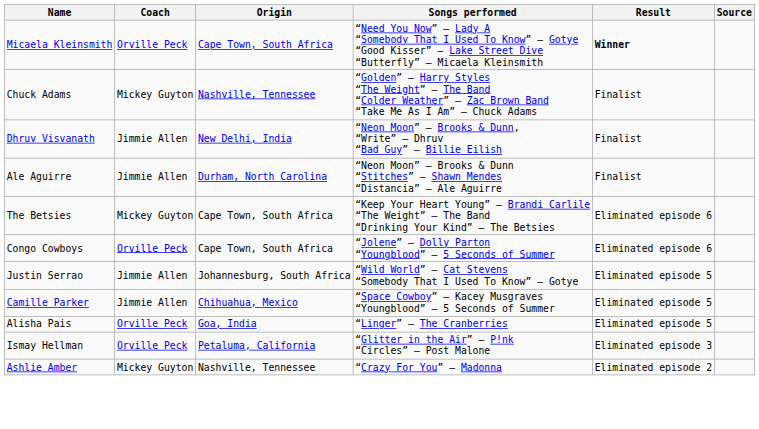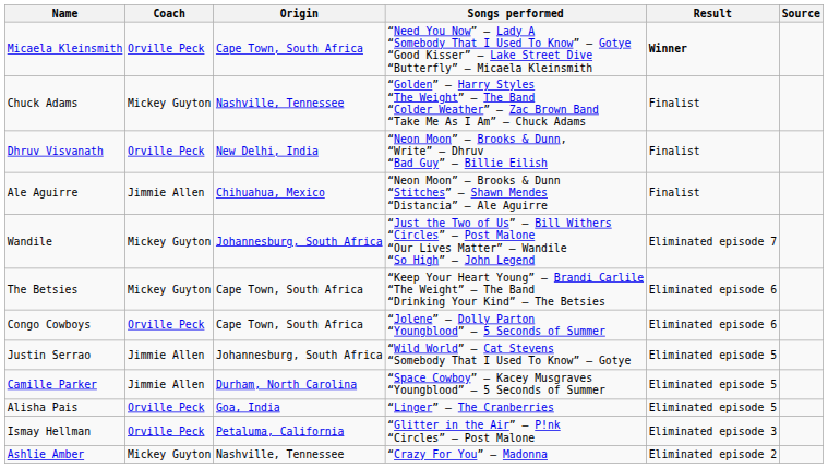 <table class="wikitable">
 <tr>
 <th>Name</th>
 <th>Coach</th>
 <th>Origin</th>
 <th>Songs performed</th>
 <th>Result</th>
 <th>Source</th>
 </tr>
 <tr>
 <td><a href='#'>Micaela Kleinsmith</a></td>
 <td><a href='#'>Orville Peck</a></td>
 <td><a href='#'>Cape Town, South Africa</a></td>
 <td>“<a href='#'>Need You Now</a>” – <a href='#'>Lady A</a> <br>“<a href='#'>Somebody That I Used To Know</a>” – <a href='#'>Gotye</a><br>“Good Kisser” – <a href='#'>Lake Street Dive</a><br>“Butterfly” – Micaela Kleinsmith</td>
 <td><strong>Winner</strong></td>
 <td></td>
 </tr>
 <tr>
 <td>Chuck Adams</td>
 <td>Mickey Guyton</td>
 <td><a href='#'>Nashville, Tennessee</a></td>
 <td>“<a href='#'>Golden</a>” – <a href='#'>Harry Styles</a> <br>“<a href='#'>The Weight</a>” – <a href='#'>The Band</a> <br>“<a href='#'>Colder Weather</a>” – <a href='#'>Zac Brown Band</a><br>“Take Me As I Am” – Chuck Adams</td>
 <td>Finalist</td>
 <td></td>
 </tr>
 <tr>
 <td><a href='#'>Dhruv Visvanath</a></td>
-<td>Jimmie Allen</td>
+<td><a href='#'>Orville Peck</a></td>
 <td><a href='#'>New Delhi, India</a></td>
 <td>“<a href='#'>Neon Moon</a>” – <a href='#'>Brooks & Dunn</a>,<br>“Write” – Dhruv<br>“<a href='#'>Bad Guy</a>” – <a href='#'>Billie Eilish</a></td>
 <td>Finalist</td>
 <td></td>
 </tr>
 <tr>
 <td>Ale Aguirre</td>
 <td>Jimmie Allen</td>
-<td><a href='#'>Durham, North Carolina</a></td>
+<td><a href='#'>Chihuahua, Mexico</a></td>
 <td>“Neon Moon” – Brooks & Dunn<br> “<a href='#'>Stitches</a>” – <a href='#'>Shawn Mendes</a> <br>“Distancia” – Ale Aguirre</td>
 <td>Finalist</td>
+<td></td>
+</tr>
+<tr>
+<td>Wandile</td>
+<td>Mickey Guyton</td>
+<td><a href='#'>Johannesburg, South Africa</a></td>
+<td>“<a href='#'>Just the Two of Us</a>” – <a href='#'>Bill Withers</a><br>“<a href='#'>Circles</a>” – <a href='#'>Post Malone</a> <br>“Our Lives Matter” – Wandile <br>“<a href='#'>So High</a>” – <a href='#'>John Legend</a></td>
+<td>Eliminated episode 7</td>
 <td></td>
 </tr>
 <tr>
 <td>The Betsies</td>
 <td>Mickey Guyton</td>
 <td>Cape Town, South Africa</td>
 <td>“Keep Your Heart Young” – <a href='#'>Brandi Carlile</a><br>“The Weight” – The Band<br>“Drinking Your Kind” – The Betsies</td>
 <td>Eliminated episode 6</td>
 <td></td>
 </tr>
 <tr>
 <td>Congo Cowboys</td>
 <td><a href='#'>Orville Peck</a></td>
 <td>Cape Town, South Africa</td>
 <td>“<a href='#'>Jolene</a>” – <a href='#'>Dolly Parton</a><br>“<a href='#'>Youngblood</a>” – <a href='#'>5 Seconds of Summer</a></td>
 <td>Eliminated episode 6</td>
 <td></td>
 </tr>
 <tr>
 <td>Justin Serrao</td>
 <td>Jimmie Allen</td>
 <td>Johannesburg, South Africa</td>
 <td>“<a href='#'>Wild World</a>” – <a href='#'>Cat Stevens</a><br>“Somebody That I Used To Know” – Gotye</td>
 <td>Eliminated episode 5</td>
 <td></td>
 </tr>
 <tr>
 <td><a href='#'>Camille Parker</a></td>
 <td>Jimmie Allen</td>
-<td><a href='#'>Chihuahua, Mexico</a></td>
+<td><a href='#'>Durham, North Carolina</a></td>
 <td>“<a href='#'>Space Cowboy</a>” – Kacey Musgraves<br>“Youngblood” – 5 Seconds of Summer</td>
 <td>Eliminated episode 5</td>
 <td></td>
 </tr>
 <tr>
 <td>Alisha Pais</td>
 <td><a href='#'>Orville Peck</a></td>
 <td><a href='#'>Goa, India</a></td>
 <td>“<a href='#'>Linger</a>” – <a href='#'>The Cranberries</a></td>
 <td>Eliminated episode 5</td>
 <td></td>
 </tr>
 <tr>
 <td>Ismay Hellman</td>
 <td><a href='#'>Orville Peck</a></td>
 <td><a href='#'>Petaluma, California</a></td>
 <td>“<a href='#'>Glitter in the Air</a>” – <a href='#'>P!nk</a><br>“Circles” – Post Malone</td>
 <td>Eliminated episode 3</td>
 <td></td>
 </tr>
 <tr>
 <td><a href='#'>Ashlie Amber</a></td>
 <td>Mickey Guyton</td>
 <td>Nashville, Tennessee</td>
 <td>“<a href='#'>Crazy For You</a>” – <a href='#'>Madonna</a></td>
 <td>Eliminated episode 2</td>
 <td></td>
 </tr>
 </table>
